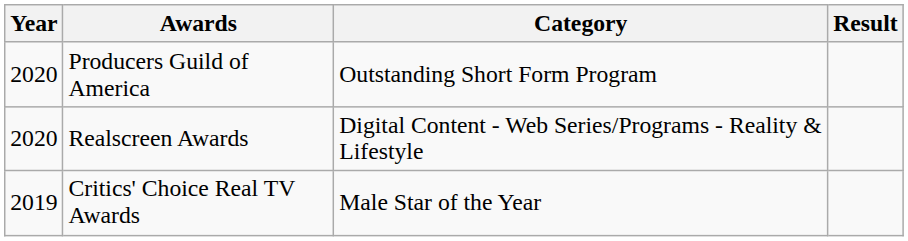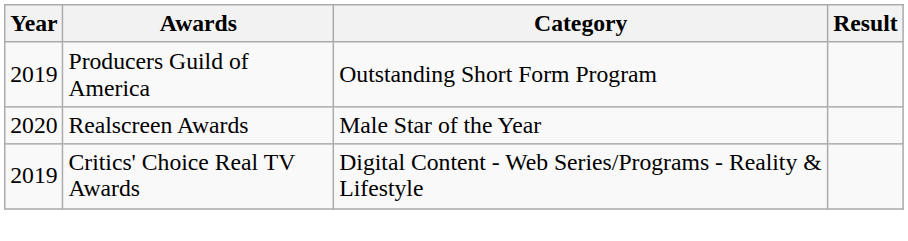 <table class="wikitable">
 <tr>
 <th>Year</th>
 <th>Awards</th>
 <th>Category</th>
 <th>Result</th>
 </tr>
 <tr>
-<td>2020</td>
+<td>2019</td>
 <td>Producers Guild of America</td>
 <td>Outstanding Short Form Program</td>
 <td></td>
 </tr>
 <tr>
 <td>2020</td>
 <td>Realscreen Awards</td>
-<td>Digital Content - Web Series/Programs - Reality & Lifestyle</td>
+<td>Male Star of the Year</td>
 <td></td>
 </tr>
 <tr>
 <td>2019</td>
 <td>Critics' Choice Real TV Awards</td>
-<td>Male Star of the Year</td>
+<td>Digital Content - Web Series/Programs - Reality & Lifestyle</td>
 <td></td>
 </tr>
 </table>
